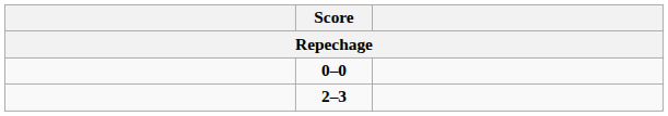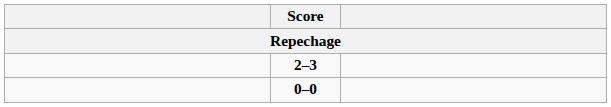 <table class="wikitable" style="text-align: left;">
 <tr>
 <th align="right" width="270"></th>
 <th width="65">Score</th>
 <th align="left" width="270"></th>
 </tr>
 <tr>
 <th colspan="3">Repechage</th>
 </tr>
 <tr>
 <td></td>
-<td align=center><strong>0–0</strong></td>
+<td align=center><strong>2–3</strong></td>
 <td><strong></strong></td>
 </tr>
 <tr>
 <td></td>
-<td align=center><strong>2–3</strong></td>
+<td align=center><strong>0–0</strong></td>
 <td><strong></strong></td>
 </tr>
 </table>
